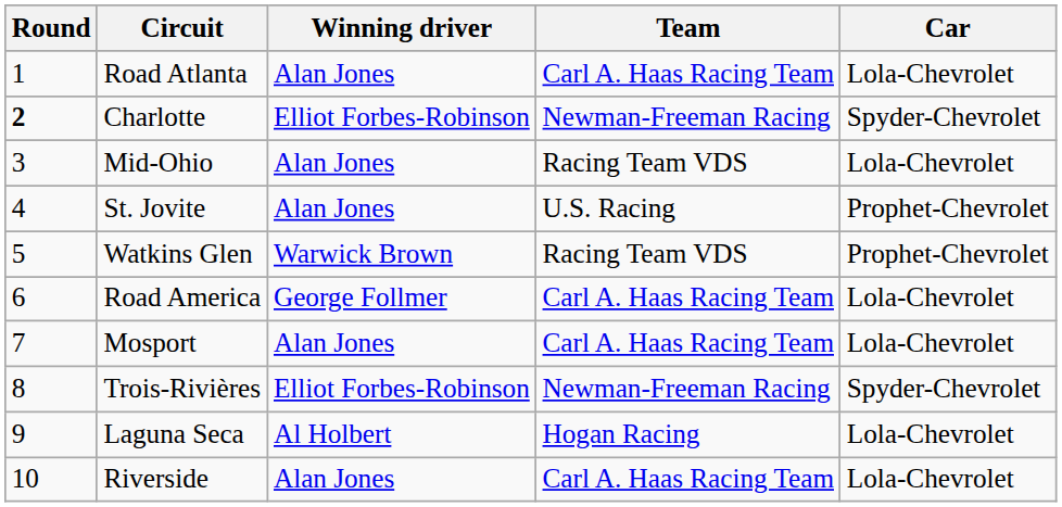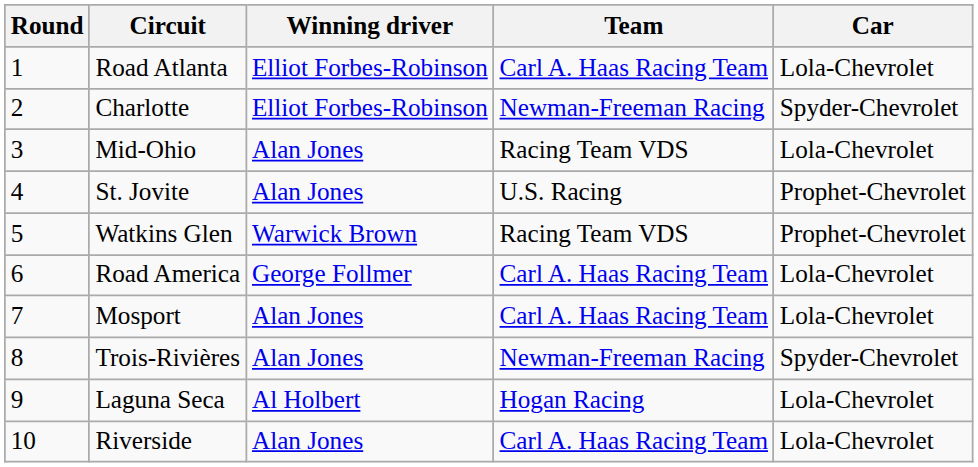 <table class="wikitable" style="font-size: 90%;">
 <tr>
 <th>Round</th>
 <th>Circuit</th>
 <th>Winning driver</th>
 <th>Team</th>
 <th>Car</th>
 </tr>
 <tr>
 <td>1</td>
 <td>Road Atlanta</td>
-<td> <a href='#'>Alan Jones</a></td>
+<td> <a href='#'>Elliot Forbes-Robinson</a></td>
 <td> <a href='#'>Carl A. Haas Racing Team</a></td>
 <td>Lola-Chevrolet</td>
 </tr>
 <tr>
-<td><strong>2</strong></td>
+<td>2</td>
 <td>Charlotte</td>
 <td> <a href='#'>Elliot Forbes-Robinson</a></td>
 <td> <a href='#'>Newman-Freeman Racing</a></td>
 <td>Spyder-Chevrolet</td>
 </tr>
 <tr>
 <td>3</td>
 <td>Mid-Ohio</td>
 <td> <a href='#'>Alan Jones</a></td>
 <td> Racing Team VDS</td>
 <td>Lola-Chevrolet</td>
 </tr>
 <tr>
 <td>4</td>
 <td>St. Jovite</td>
 <td> <a href='#'>Alan Jones</a></td>
 <td> U.S. Racing</td>
 <td>Prophet-Chevrolet</td>
 </tr>
 <tr>
 <td>5</td>
 <td>Watkins Glen</td>
 <td> <a href='#'>Warwick Brown</a></td>
 <td> Racing Team VDS</td>
 <td>Prophet-Chevrolet</td>
 </tr>
 <tr>
 <td>6</td>
 <td>Road America</td>
 <td> <a href='#'>George Follmer</a></td>
 <td> <a href='#'>Carl A. Haas Racing Team</a></td>
 <td>Lola-Chevrolet</td>
 </tr>
 <tr>
 <td>7</td>
 <td>Mosport</td>
 <td> <a href='#'>Alan Jones</a></td>
 <td> <a href='#'>Carl A. Haas Racing Team</a></td>
 <td>Lola-Chevrolet</td>
 </tr>
 <tr>
 <td>8</td>
 <td>Trois-Rivières</td>
-<td> <a href='#'>Elliot Forbes-Robinson</a></td>
+<td> <a href='#'>Alan Jones</a></td>
 <td> <a href='#'>Newman-Freeman Racing</a></td>
 <td>Spyder-Chevrolet</td>
 </tr>
 <tr>
 <td>9</td>
 <td>Laguna Seca</td>
 <td> <a href='#'>Al Holbert</a></td>
 <td> <a href='#'>Hogan Racing</a></td>
 <td>Lola-Chevrolet</td>
 </tr>
 <tr>
 <td>10</td>
 <td>Riverside</td>
 <td> <a href='#'>Alan Jones</a></td>
 <td> <a href='#'>Carl A. Haas Racing Team</a></td>
 <td>Lola-Chevrolet</td>
 </tr>
 </table>
